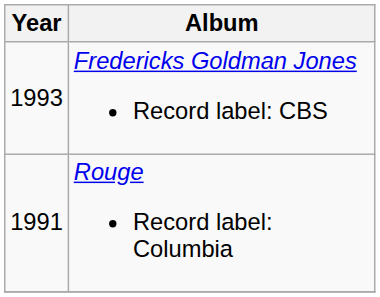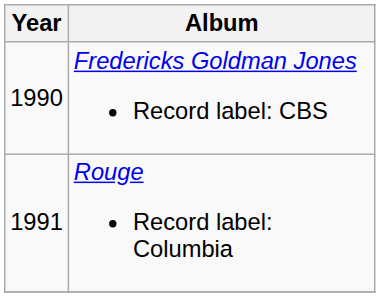 <table class="wikitable">
 <tr>
 <th align="center" rowspan="1" width="10">Year</th>
 <th align="center" rowspan="1" width="200">Album</th>
 </tr>
 <tr>
-<td align="center" rowspan="1">1993</td>
+<td align="center" rowspan="1">1990</td>
 <td><em><a href='#'>Fredericks Goldman Jones</a></em><br><ul><li>Record label: CBS</li></ul></td>
 </tr>
 <tr>
 <td align="center" rowspan="1">1991</td>
 <td><em><a href='#'>Rouge</a></em><br><ul><li>Record label: Columbia</li></ul></td>
 </tr>
 <tr>
 </tr>
 </table>
